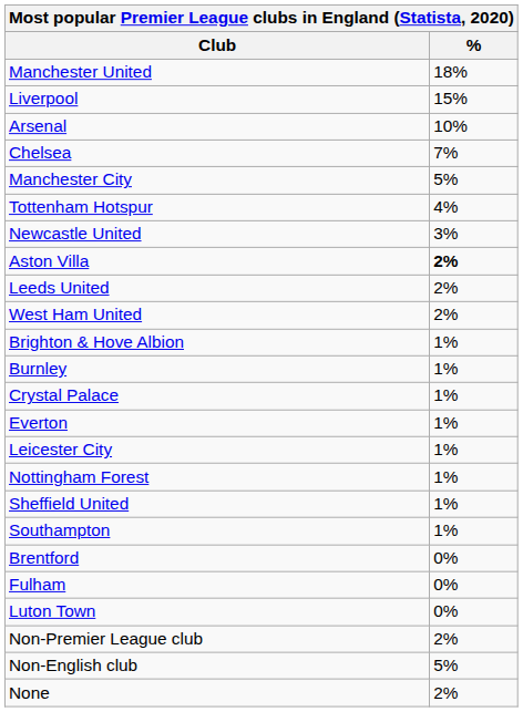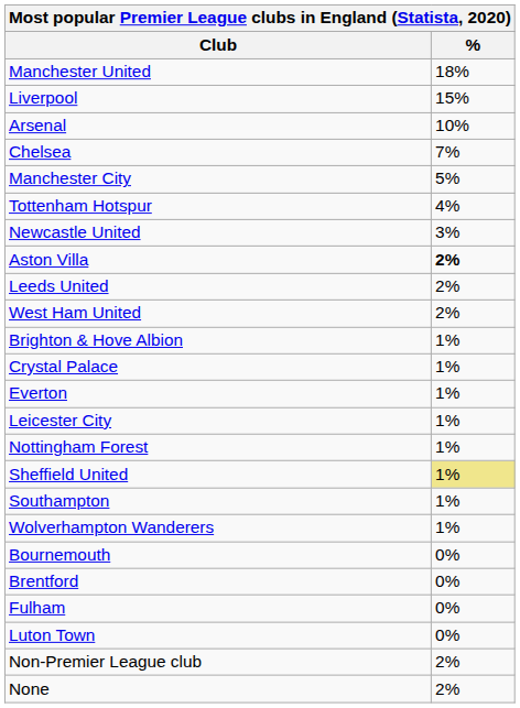 <table class="wikitable sortable">
 <tr>
 <th colspan="2">Most popular <a href='#'>Premier League</a> clubs in England (<a href='#'>Statista</a>, 2020)</th>
 </tr>
 <tr>
 <th>Club</th>
 <th>%</th>
 </tr>
 <tr>
 <td><a href='#'>Manchester United</a></td>
 <td>18%</td>
 </tr>
 <tr>
 <td><a href='#'>Liverpool</a></td>
 <td>15%</td>
 </tr>
 <tr>
 <td><a href='#'>Arsenal</a></td>
 <td>10%</td>
 </tr>
 <tr>
 <td><a href='#'>Chelsea</a></td>
 <td>7%</td>
 </tr>
 <tr>
 <td><a href='#'>Manchester City</a></td>
 <td>5%</td>
 </tr>
 <tr>
 <td><a href='#'>Tottenham Hotspur</a></td>
 <td>4%</td>
 </tr>
 <tr>
 <td><a href='#'>Newcastle United</a></td>
 <td>3%</td>
 </tr>
 <tr>
 <td><a href='#'>Aston Villa</a></td>
 <td><strong>2%</strong></td>
 </tr>
 <tr>
 <td><a href='#'>Leeds United</a></td>
 <td>2%</td>
 </tr>
 <tr>
 <td><a href='#'>West Ham United</a></td>
 <td>2%</td>
 </tr>
 <tr>
 <td><a href='#'>Brighton & Hove Albion</a></td>
 <td>1%</td>
 </tr>
 <tr>
-<td><a href='#'>Burnley</a></td>
-<td>1%</td>
-</tr>
-<tr>
 <td><a href='#'>Crystal Palace</a></td>
 <td>1%</td>
 </tr>
 <tr>
 <td><a href='#'>Everton</a></td>
 <td>1%</td>
 </tr>
 <tr>
 <td><a href='#'>Leicester City</a></td>
 <td>1%</td>
 </tr>
 <tr>
 <td><a href='#'>Nottingham Forest</a></td>
 <td>1%</td>
 </tr>
 <tr>
 <td><a href='#'>Sheffield United</a></td>
-<td>1%</td>
+<td style="background: khaki;">1%</td>
 </tr>
 <tr>
 <td><a href='#'>Southampton</a></td>
 <td>1%</td>
+</tr>
+<tr>
+<td><a href='#'>Wolverhampton Wanderers</a></td>
+<td>1%</td>
+</tr>
+<tr>
+<td><a href='#'>Bournemouth</a></td>
+<td>0%</td>
 </tr>
 <tr>
 <td><a href='#'>Brentford</a></td>
 <td>0%</td>
 </tr>
 <tr>
 <td><a href='#'>Fulham</a></td>
 <td>0%</td>
 </tr>
 <tr>
 <td><a href='#'>Luton Town</a></td>
 <td>0%</td>
 </tr>
 <tr>
 <td>Non-Premier League club</td>
 <td>2%</td>
 </tr>
 <tr>
-<td>Non-English club</td>
-<td>5%</td>
-</tr>
-<tr>
 <td>None</td>
 <td>2%</td>
 </tr>
 </table>
